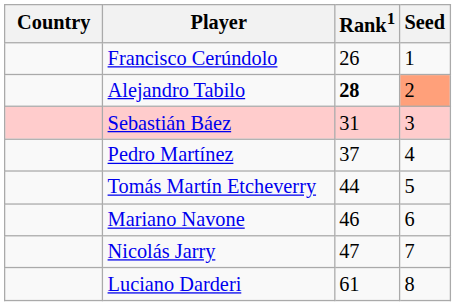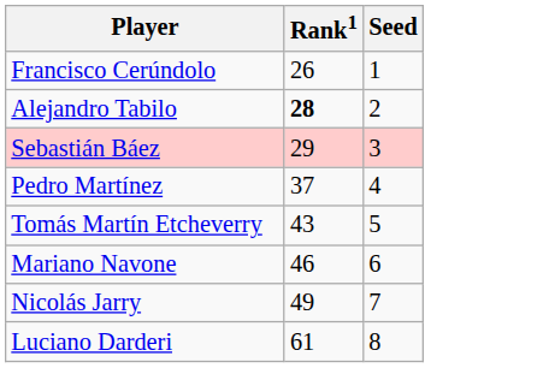 <table class="sortable wikitable">
 <tr>
-<th width="70">Country</th>
 <th width="175">Player</th>
 <th>Rank<sup>1</sup></th>
 <th>Seed</th>
 </tr>
 <tr>
-<td></td>
 <td><a href='#'>Francisco Cerúndolo</a></td>
 <td>26</td>
 <td>1</td>
 </tr>
 <tr>
-<td></td>
 <td><a href='#'>Alejandro Tabilo</a></td>
 <td><strong>28</strong></td>
-<td style="background: lightsalmon;">2</td>
+<td>2</td>
 </tr>
 <tr style="background:#fcc;">
-<td></td>
 <td><a href='#'>Sebastián Báez</a></td>
-<td>31</td>
+<td>29</td>
 <td>3</td>
 </tr>
 <tr>
-<td></td>
 <td><a href='#'>Pedro Martínez</a></td>
 <td>37</td>
 <td>4</td>
 </tr>
 <tr>
-<td></td>
 <td><a href='#'>Tomás Martín Etcheverry</a></td>
-<td>44</td>
+<td>43</td>
 <td>5</td>
 </tr>
 <tr>
-<td></td>
 <td><a href='#'>Mariano Navone</a></td>
 <td>46</td>
 <td>6</td>
 </tr>
 <tr>
-<td></td>
 <td><a href='#'>Nicolás Jarry</a></td>
-<td>47</td>
+<td>49</td>
 <td>7</td>
 </tr>
 <tr>
-<td></td>
 <td><a href='#'>Luciano Darderi</a></td>
 <td>61</td>
 <td>8</td>
 </tr>
 </table>
